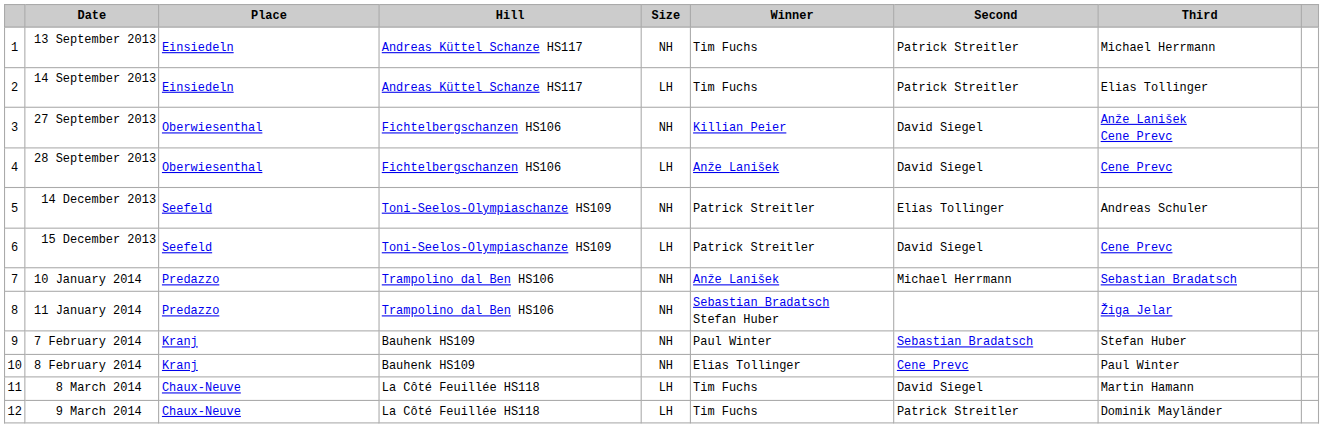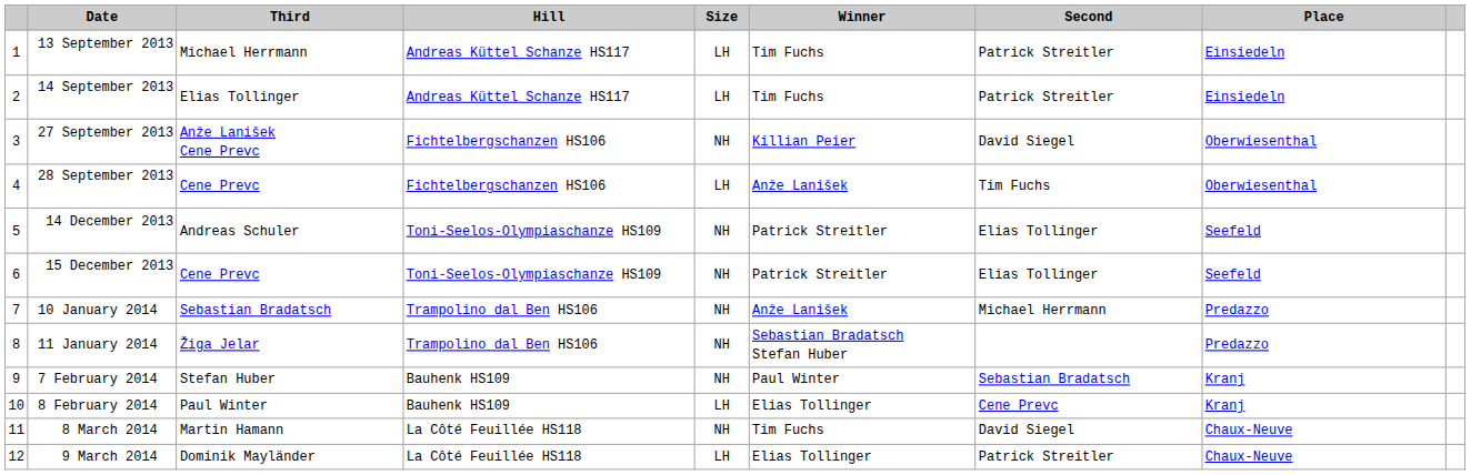 <table class="wikitable plainrowheaders" style="background:#fff; font-size:86%; line-height:16px; border:grey solid 1px; border-collapse:collapse;">
 <tr style="background:#ccc; text-align:center;">
 <th scope="col" style="background:#ccc; width=30 px;"></th>
 <th scope="col" style="background:#ccc; width:120px;">Date</th>
-<th scope="col" style="background:#ccc; width:200px;">Place</th>
+<th scope="col" style="background:#ccc; width:185px;">Third</th>
 <th scope="col" style="background:#ccc; width:240px;">Hill</th>
 <th scope="col" style="background:#ccc; width:40px;">Size</th>
 <th scope="col" style="background:#ccc; width:185px;">Winner</th>
 <th scope="col" style="background:#ccc; width:185px;">Second</th>
-<th scope="col" style="background:#ccc; width:185px;">Third</th>
+<th scope="col" style="background:#ccc; width:200px;">Place</th>
 <th scope="col" style="background:#ccc; width:10px;"></th>
 </tr>
 <tr>
 <td align=center>1</td>
 <td align=right>13 September 2013  </td>
-<td> <a href='#'>Einsiedeln</a></td>
+<td> Michael Herrmann</td>
 <td><a href='#'>Andreas Küttel Schanze</a> HS117</td>
-<td align=center>NH</td>
+<td align=center>LH</td>
 <td> Tim Fuchs</td>
 <td> Patrick Streitler</td>
-<td> Michael Herrmann</td>
+<td> <a href='#'>Einsiedeln</a></td>
 <td></td>
 </tr>
 <tr>
 <td align=center>2</td>
 <td align=right>14 September 2013  </td>
-<td> <a href='#'>Einsiedeln</a></td>
+<td> Elias Tollinger</td>
 <td><a href='#'>Andreas Küttel Schanze</a> HS117</td>
 <td align=center>LH</td>
 <td> Tim Fuchs</td>
 <td> Patrick Streitler</td>
-<td> Elias Tollinger</td>
+<td> <a href='#'>Einsiedeln</a></td>
 <td></td>
 </tr>
 <tr>
 <td align=center>3</td>
 <td align=right>27 September 2013  </td>
-<td> <a href='#'>Oberwiesenthal</a></td>
+<td> <a href='#'>Anže Lanišek</a><br> <a href='#'>Cene Prevc</a></td>
 <td><a href='#'>Fichtelbergschanzen</a> HS106</td>
 <td align=center>NH</td>
 <td> <a href='#'>Killian Peier</a></td>
 <td> David Siegel</td>
-<td> <a href='#'>Anže Lanišek</a><br> <a href='#'>Cene Prevc</a></td>
+<td> <a href='#'>Oberwiesenthal</a></td>
 <td></td>
 </tr>
 <tr>
 <td align=center>4</td>
 <td align=right>28 September 2013  </td>
-<td> <a href='#'>Oberwiesenthal</a></td>
+<td> <a href='#'>Cene Prevc</a></td>
 <td><a href='#'>Fichtelbergschanzen</a> HS106</td>
 <td align=center>LH</td>
 <td> <a href='#'>Anže Lanišek</a></td>
-<td> David Siegel</td>
-<td> <a href='#'>Cene Prevc</a></td>
+<td> Tim Fuchs</td>
+<td> <a href='#'>Oberwiesenthal</a></td>
 <td></td>
 </tr>
 <tr>
 <td align=center>5</td>
 <td align=right>14 December 2013  </td>
-<td> <a href='#'>Seefeld</a></td>
+<td> Andreas Schuler</td>
 <td><a href='#'>Toni-Seelos-Olympiaschanze</a> HS109</td>
 <td align=center>NH</td>
 <td> Patrick Streitler</td>
 <td> Elias Tollinger</td>
-<td> Andreas Schuler</td>
+<td> <a href='#'>Seefeld</a></td>
 <td></td>
 </tr>
 <tr>
 <td align=center>6</td>
 <td align=right>15 December 2013  </td>
+<td> <a href='#'>Cene Prevc</a></td>
+<td><a href='#'>Toni-Seelos-Olympiaschanze</a> HS109</td>
+<td align=center>NH</td>
+<td> Patrick Streitler</td>
+<td> Elias Tollinger</td>
 <td> <a href='#'>Seefeld</a></td>
-<td><a href='#'>Toni-Seelos-Olympiaschanze</a> HS109</td>
-<td align=center>LH</td>
-<td> Patrick Streitler</td>
-<td> David Siegel</td>
-<td> <a href='#'>Cene Prevc</a></td>
 <td></td>
 </tr>
 <tr>
 <td align=center>7</td>
 <td align=right>10 January 2014  </td>
-<td> <a href='#'>Predazzo</a></td>
+<td> <a href='#'>Sebastian Bradatsch</a></td>
 <td><a href='#'>Trampolino dal Ben</a> HS106</td>
 <td align=center>NH</td>
 <td> <a href='#'>Anže Lanišek</a></td>
 <td> Michael Herrmann</td>
-<td> <a href='#'>Sebastian Bradatsch</a></td>
+<td> <a href='#'>Predazzo</a></td>
 <td></td>
 </tr>
 <tr>
 <td align=center>8</td>
 <td align=right>11 January 2014  </td>
-<td> <a href='#'>Predazzo</a></td>
+<td> <a href='#'>Žiga Jelar</a></td>
 <td><a href='#'>Trampolino dal Ben</a> HS106</td>
 <td align=center>NH</td>
 <td> <a href='#'>Sebastian Bradatsch</a><br> Stefan Huber</td>
 <td></td>
-<td> <a href='#'>Žiga Jelar</a></td>
+<td> <a href='#'>Predazzo</a></td>
 <td></td>
 </tr>
 <tr>
 <td align=center>9</td>
 <td align=right>7 February 2014  </td>
-<td> <a href='#'>Kranj</a></td>
+<td> Stefan Huber</td>
 <td>Bauhenk HS109</td>
 <td align=center>NH</td>
 <td> Paul Winter</td>
 <td> <a href='#'>Sebastian Bradatsch</a></td>
-<td> Stefan Huber</td>
+<td> <a href='#'>Kranj</a></td>
 <td></td>
 </tr>
 <tr>
 <td align=center>10</td>
 <td align=right>8 February 2014  </td>
-<td> <a href='#'>Kranj</a></td>
+<td> Paul Winter</td>
 <td>Bauhenk HS109</td>
-<td align=center>NH</td>
+<td align=center>LH</td>
 <td> Elias Tollinger</td>
 <td> <a href='#'>Cene Prevc</a></td>
-<td> Paul Winter</td>
+<td> <a href='#'>Kranj</a></td>
 <td></td>
 </tr>
 <tr>
 <td align=center>11</td>
 <td align=right>8 March 2014  </td>
-<td> <a href='#'>Chaux-Neuve</a></td>
+<td> Martin Hamann</td>
 <td>La Côté Feuillée HS118</td>
-<td align=center>LH</td>
+<td align=center>NH</td>
 <td> Tim Fuchs</td>
 <td> David Siegel</td>
-<td> Martin Hamann</td>
+<td> <a href='#'>Chaux-Neuve</a></td>
 <td></td>
 </tr>
 <tr>
 <td align=center>12</td>
 <td align=right>9 March 2014  </td>
-<td> <a href='#'>Chaux-Neuve</a></td>
+<td> Dominik Mayländer</td>
 <td>La Côté Feuillée HS118</td>
 <td align=center>LH</td>
-<td> Tim Fuchs</td>
+<td> Elias Tollinger</td>
 <td> Patrick Streitler</td>
-<td> Dominik Mayländer</td>
+<td> <a href='#'>Chaux-Neuve</a></td>
 <td></td>
 </tr>
 </table>
